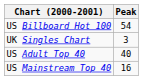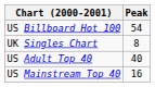 <table class="wikitable">
 <tr>
 <th align="left">Chart (2000-2001)</th>
 <th align="left">Peak</th>
 </tr>
 <tr>
 <td align="left">US <em><a href='#'>Billboard Hot 100</a></em></td>
 <td align="center">54</td>
 </tr>
 <tr>
 <td align="left">UK <a href='#'><em>Singles Chart</em></a></td>
-<td align="center">3</td>
+<td align="center">8</td>
 </tr>
 <tr>
 <td align="left">US <em><a href='#'>Adult Top 40</a></em></td>
 <td align="center">40</td>
 </tr>
 <tr>
 <td align="left">US <a href='#'><em>Mainstream Top 40</em></a></td>
 <td align="center">16</td>
 </tr>
 </table>
